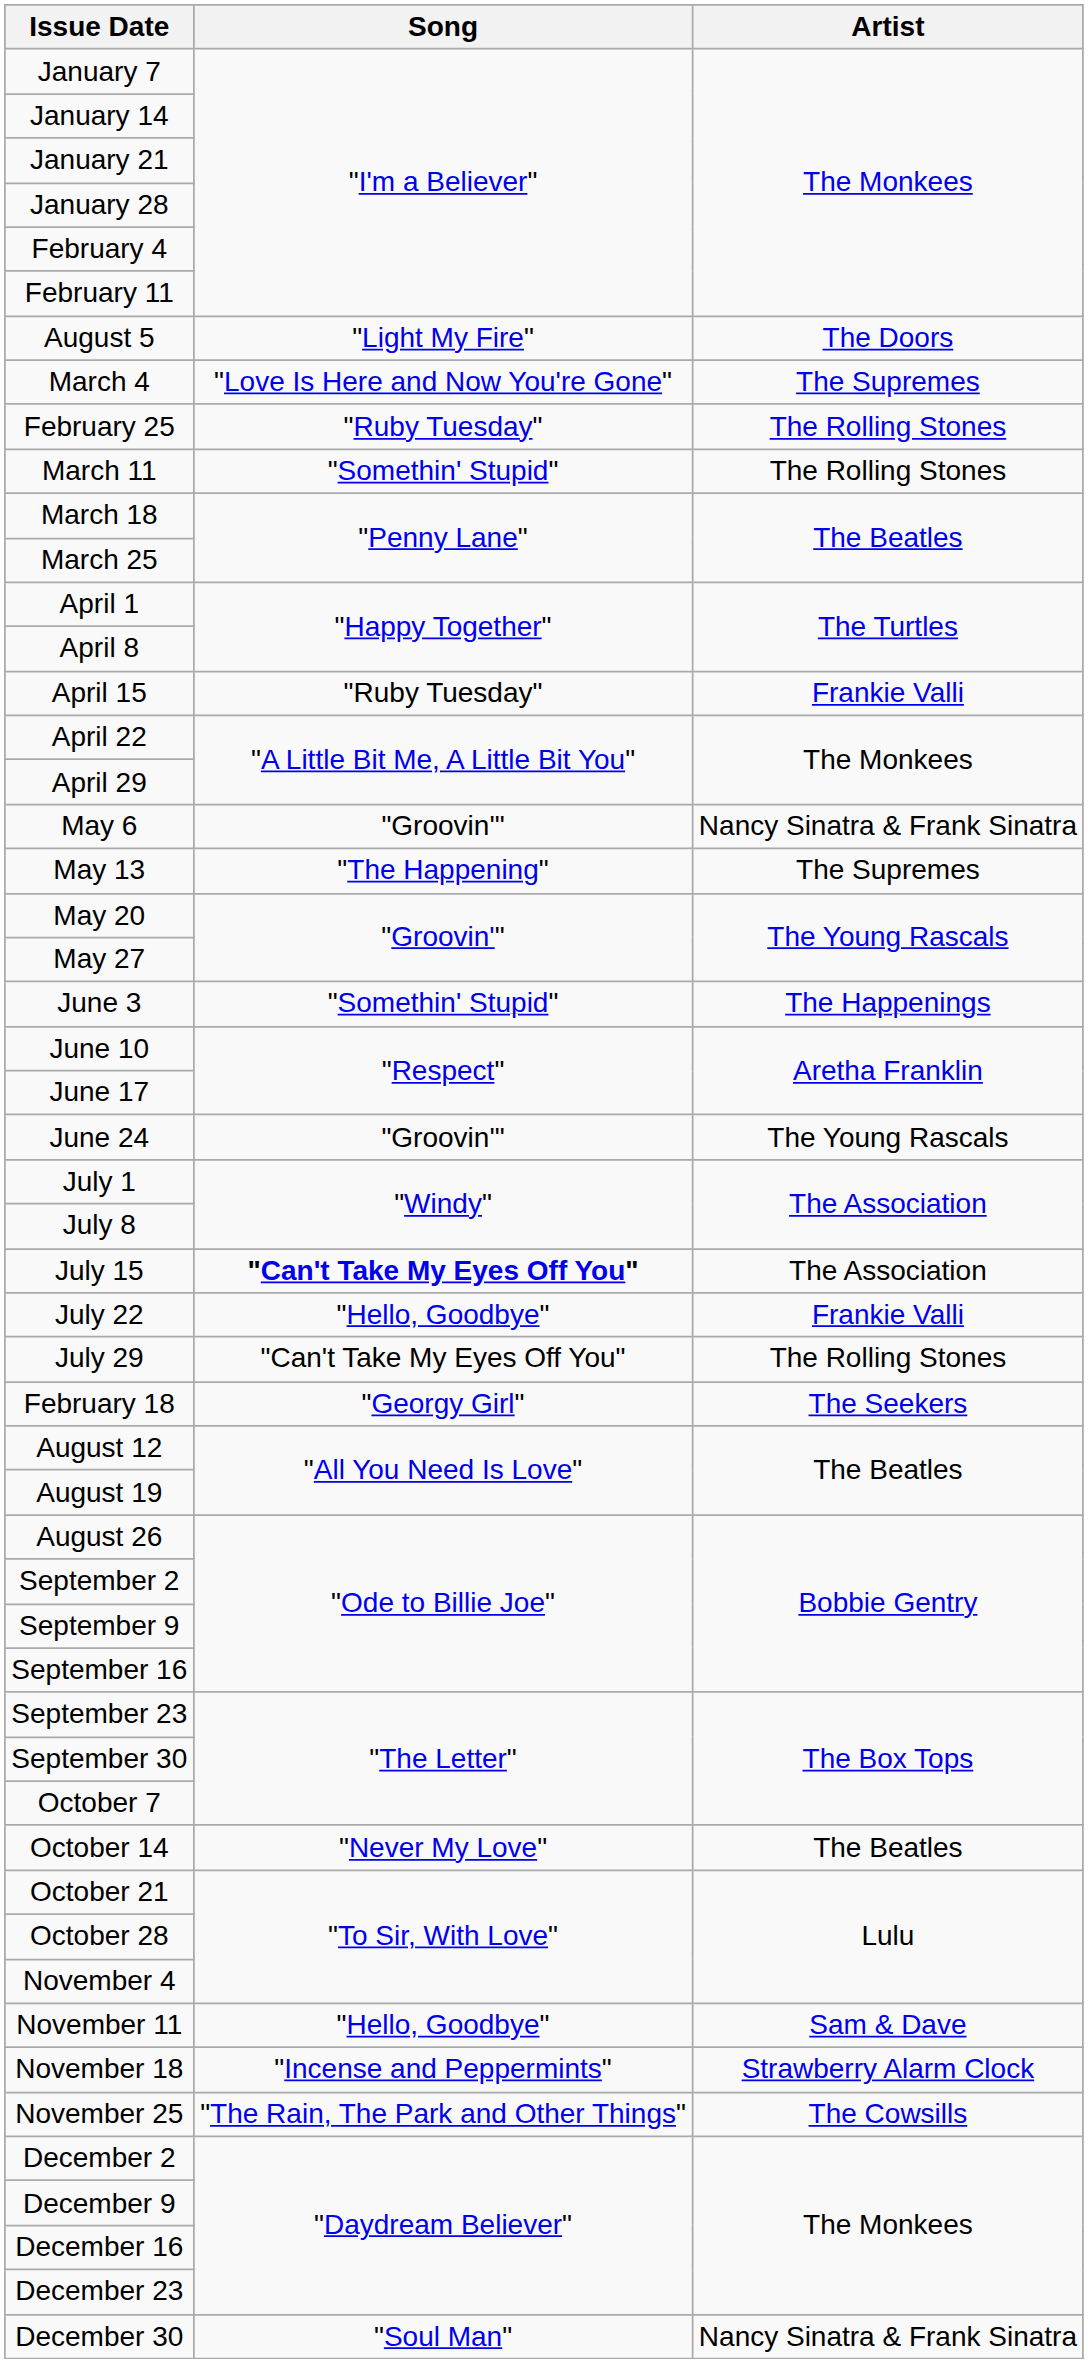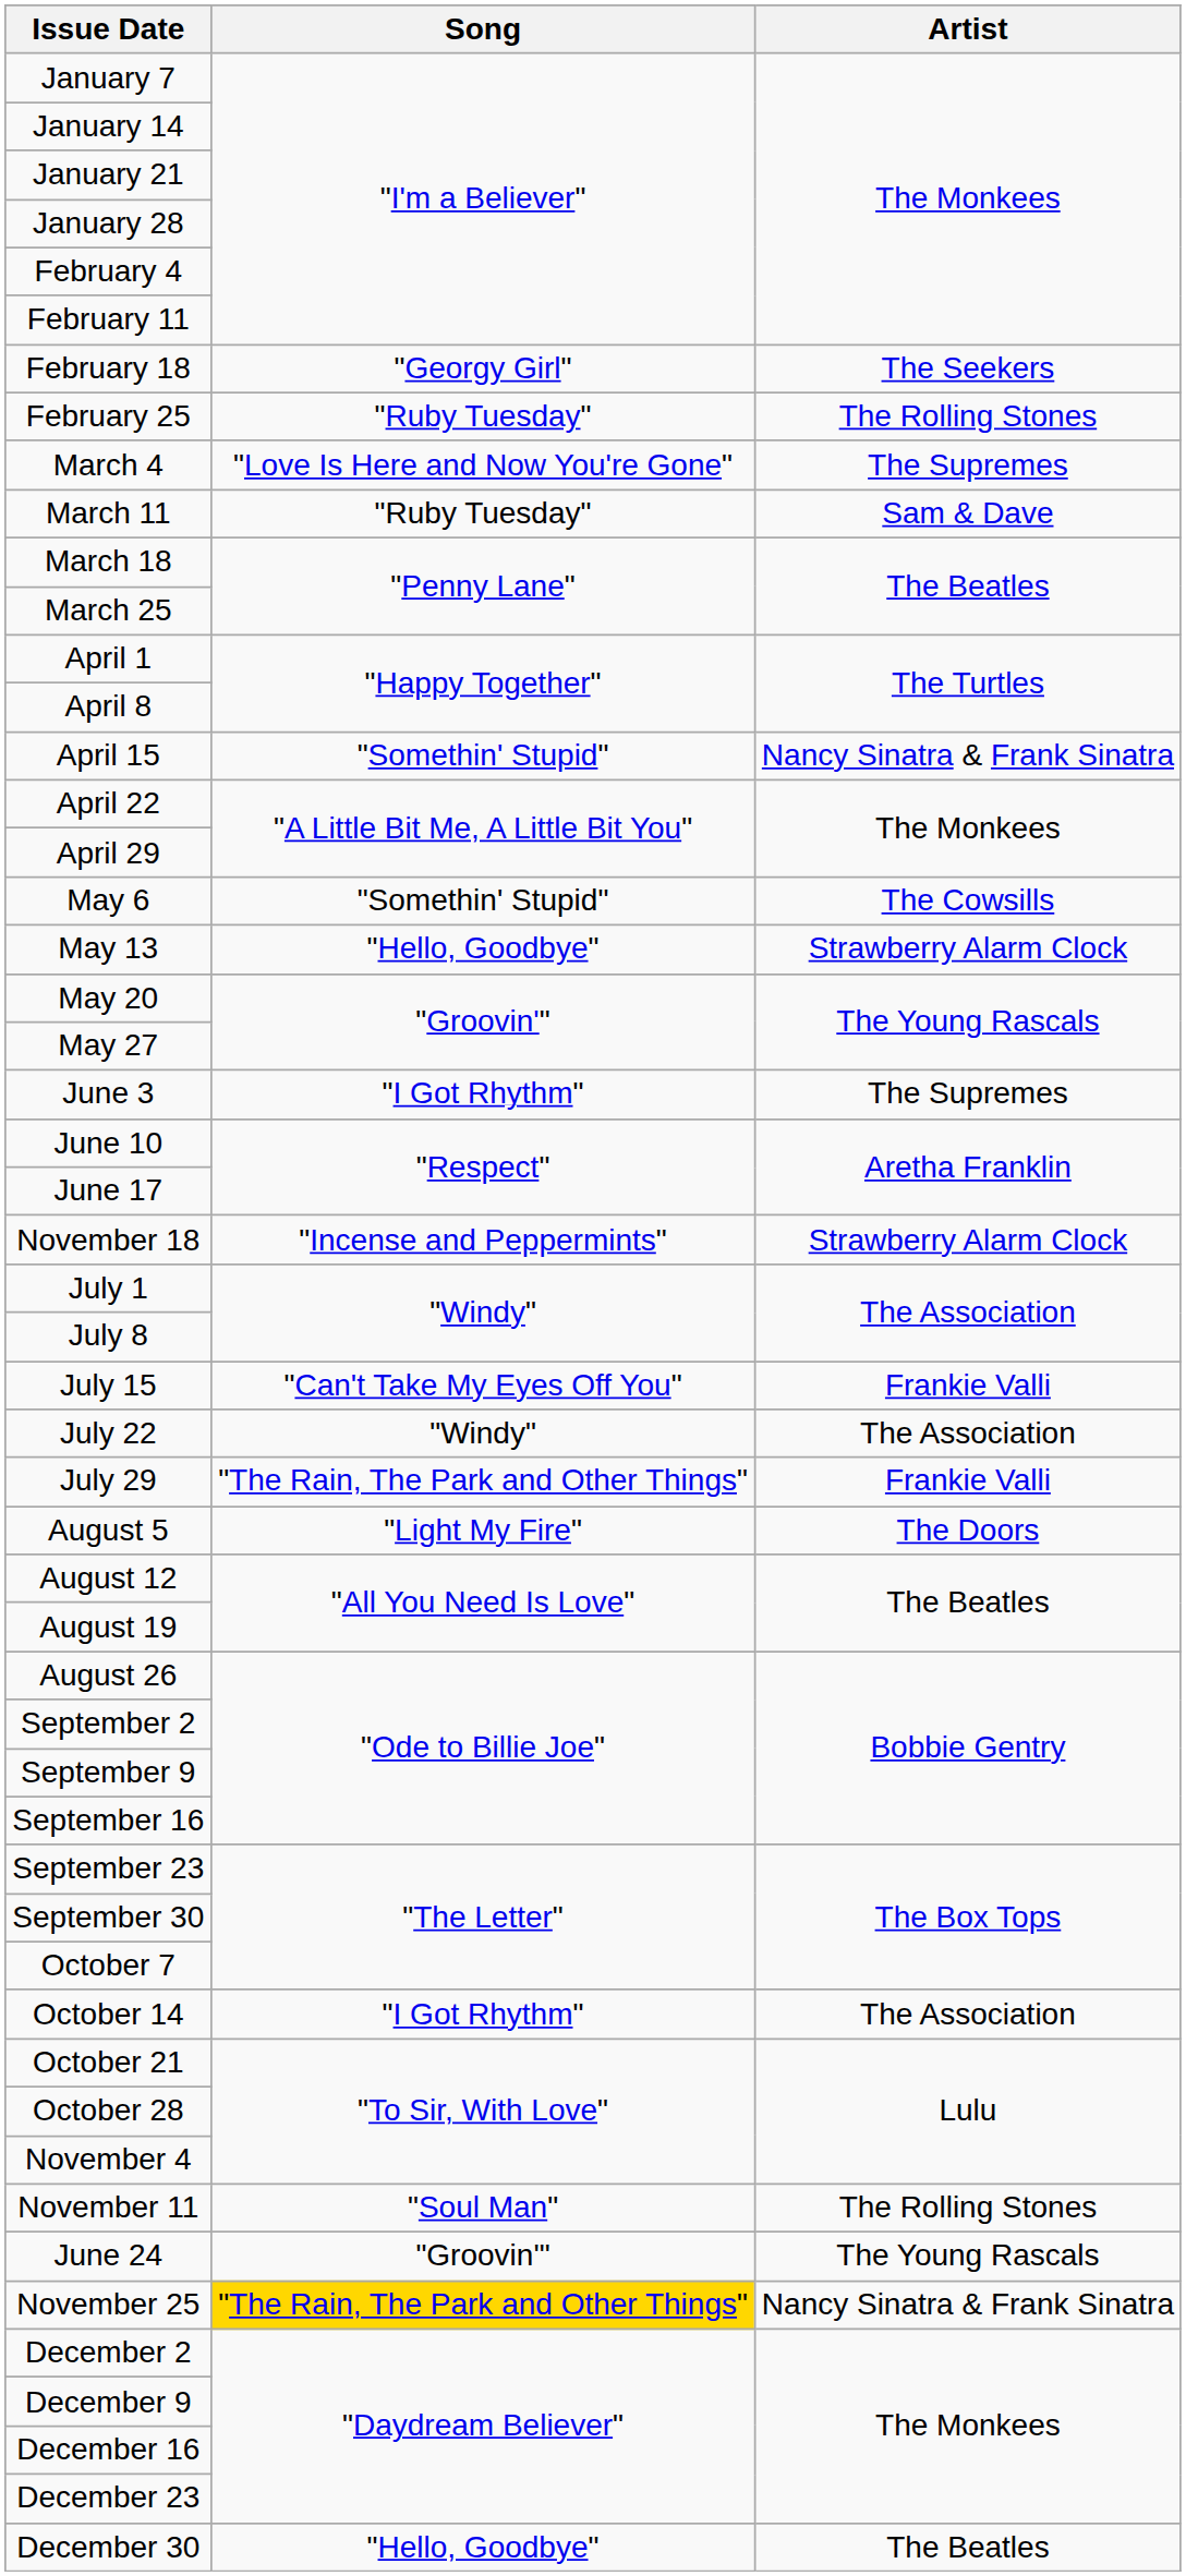 <table class="wikitable plainrowheaders" style="text-align: center">
 <tr>
 <th>Issue Date</th>
 <th>Song</th>
 <th>Artist</th>
 </tr>
 <tr>
 <td>January 7</td>
 <td rowspan="6">"<a href='#'>I'm a Believer</a>"</td>
 <td rowspan="6"><a href='#'>The Monkees</a></td>
 </tr>
 <tr>
 <td>January 14</td>
 </tr>
 <tr>
 <td>January 21</td>
 </tr>
 <tr>
 <td>January 28</td>
 </tr>
 <tr>
 <td>February 4</td>
 </tr>
 <tr>
 <td>February 11</td>
 </tr>
 <tr>
-<td>August 5</td>
-<td>"<a href='#'>Light My Fire</a>"</td>
-<td><a href='#'>The Doors</a></td>
+<td>February 18</td>
+<td>"<a href='#'>Georgy Girl</a>"</td>
+<td><a href='#'>The Seekers</a></td>
+</tr>
+<tr>
+<td>February 25</td>
+<td>"<a href='#'>Ruby Tuesday</a>"</td>
+<td><a href='#'>The Rolling Stones</a></td>
 </tr>
 <tr>
 <td>March 4</td>
 <td>"<a href='#'>Love Is Here and Now You're Gone</a>"</td>
 <td><a href='#'>The Supremes</a></td>
 </tr>
 <tr>
-<td>February 25</td>
-<td>"<a href='#'>Ruby Tuesday</a>"</td>
-<td><a href='#'>The Rolling Stones</a></td>
-</tr>
-<tr>
 <td>March 11</td>
-<td>"<a href='#'>Somethin' Stupid</a>"</td>
-<td>The Rolling Stones</td>
+<td>"Ruby Tuesday"</td>
+<td><a href='#'>Sam & Dave</a></td>
 </tr>
 <tr>
 <td>March 18</td>
 <td rowspan="2">"<a href='#'>Penny Lane</a>"</td>
 <td rowspan="2"><a href='#'>The Beatles</a></td>
 </tr>
 <tr>
 <td>March 25</td>
 </tr>
 <tr>
 <td>April 1</td>
 <td rowspan="2">"<a href='#'>Happy Together</a>"</td>
 <td rowspan="2"><a href='#'>The Turtles</a></td>
 </tr>
 <tr>
 <td>April 8</td>
 </tr>
 <tr>
 <td>April 15</td>
-<td>"Ruby Tuesday"</td>
-<td><a href='#'>Frankie Valli</a></td>
+<td>"<a href='#'>Somethin' Stupid</a>"</td>
+<td><a href='#'>Nancy Sinatra</a> & <a href='#'>Frank Sinatra</a></td>
 </tr>
 <tr>
 <td>April 22</td>
 <td rowspan="2">"<a href='#'>A Little Bit Me, A Little Bit You</a>"</td>
 <td rowspan="2">The Monkees</td>
 </tr>
 <tr>
 <td>April 29</td>
 </tr>
 <tr>
 <td>May 6</td>
-<td>"Groovin'"</td>
-<td>Nancy Sinatra & Frank Sinatra</td>
+<td>"Somethin' Stupid"</td>
+<td><a href='#'>The Cowsills</a></td>
 </tr>
 <tr>
 <td>May 13</td>
-<td>"<a href='#'>The Happening</a>"</td>
-<td>The Supremes</td>
+<td>"<a href='#'>Hello, Goodbye</a>"</td>
+<td><a href='#'>Strawberry Alarm Clock</a></td>
 </tr>
 <tr>
 <td>May 20</td>
 <td rowspan="2">"<a href='#'>Groovin'</a>"</td>
 <td rowspan="2"><a href='#'>The Young Rascals</a></td>
 </tr>
 <tr>
 <td>May 27</td>
 </tr>
 <tr>
 <td>June 3</td>
-<td>"<a href='#'>Somethin' Stupid</a>"</td>
-<td><a href='#'>The Happenings</a></td>
+<td>"<a href='#'>I Got Rhythm</a>"</td>
+<td>The Supremes</td>
 </tr>
 <tr>
 <td>June 10</td>
 <td rowspan="2">"<a href='#'>Respect</a>"</td>
 <td rowspan="2"><a href='#'>Aretha Franklin</a></td>
 </tr>
 <tr>
 <td>June 17</td>
 </tr>
 <tr>
-<td>June 24</td>
-<td>"Groovin'"</td>
-<td>The Young Rascals</td>
+<td>November 18</td>
+<td>"<a href='#'>Incense and Peppermints</a>"</td>
+<td><a href='#'>Strawberry Alarm Clock</a></td>
 </tr>
 <tr>
 <td>July 1</td>
 <td rowspan="2">"<a href='#'>Windy</a>"</td>
 <td rowspan="2"><a href='#'>The Association</a></td>
 </tr>
 <tr>
 <td>July 8</td>
 </tr>
 <tr>
 <td>July 15</td>
-<td><strong>"<a href='#'>Can't Take My Eyes Off You</a>"</strong></td>
+<td>"<a href='#'>Can't Take My Eyes Off You</a>"</td>
+<td><a href='#'>Frankie Valli</a></td>
+</tr>
+<tr>
+<td>July 22</td>
+<td>"Windy"</td>
 <td>The Association</td>
 </tr>
 <tr>
-<td>July 22</td>
-<td>"<a href='#'>Hello, Goodbye</a>"</td>
+<td>July 29</td>
+<td>"<a href='#'>The Rain, The Park and Other Things</a>"</td>
 <td><a href='#'>Frankie Valli</a></td>
 </tr>
 <tr>
-<td>July 29</td>
-<td>"Can't Take My Eyes Off You"</td>
-<td>The Rolling Stones</td>
-</tr>
-<tr>
-<td>February 18</td>
-<td>"<a href='#'>Georgy Girl</a>"</td>
-<td><a href='#'>The Seekers</a></td>
+<td>August 5</td>
+<td>"<a href='#'>Light My Fire</a>"</td>
+<td><a href='#'>The Doors</a></td>
 </tr>
 <tr>
 <td>August 12</td>
 <td rowspan="2">"<a href='#'>All You Need Is Love</a>"</td>
 <td rowspan="2">The Beatles</td>
 </tr>
 <tr>
 <td>August 19</td>
 </tr>
 <tr>
 <td>August 26</td>
 <td rowspan="4">"<a href='#'>Ode to Billie Joe</a>"</td>
 <td rowspan="4"><a href='#'>Bobbie Gentry</a></td>
 </tr>
 <tr>
 <td>September 2</td>
 </tr>
 <tr>
 <td>September 9</td>
 </tr>
 <tr>
 <td>September 16</td>
 </tr>
 <tr>
 <td>September 23</td>
 <td rowspan="3">"<a href='#'>The Letter</a>"</td>
 <td rowspan="3"><a href='#'>The Box Tops</a></td>
 </tr>
 <tr>
 <td>September 30</td>
 </tr>
 <tr>
 <td>October 7</td>
 </tr>
 <tr>
 <td>October 14</td>
-<td>"<a href='#'>Never My Love</a>"</td>
-<td>The Beatles</td>
+<td>"<a href='#'>I Got Rhythm</a>"</td>
+<td>The Association</td>
 </tr>
 <tr>
 <td>October 21</td>
 <td rowspan="3">"<a href='#'>To Sir, With Love</a>"</td>
 <td rowspan="3">Lulu</td>
 </tr>
 <tr>
 <td>October 28</td>
 </tr>
 <tr>
 <td>November 4</td>
 </tr>
 <tr>
 <td>November 11</td>
-<td>"<a href='#'>Hello, Goodbye</a>"</td>
-<td><a href='#'>Sam & Dave</a></td>
+<td>"<a href='#'>Soul Man</a>"</td>
+<td>The Rolling Stones</td>
 </tr>
 <tr>
-<td>November 18</td>
-<td>"<a href='#'>Incense and Peppermints</a>"</td>
-<td><a href='#'>Strawberry Alarm Clock</a></td>
+<td>June 24</td>
+<td>"Groovin'"</td>
+<td>The Young Rascals</td>
 </tr>
 <tr>
 <td>November 25</td>
-<td>"<a href='#'>The Rain, The Park and Other Things</a>"</td>
-<td><a href='#'>The Cowsills</a></td>
+<td style="background: gold;">"<a href='#'>The Rain, The Park and Other Things</a>"</td>
+<td>Nancy Sinatra & Frank Sinatra</td>
 </tr>
 <tr>
 <td>December 2</td>
 <td rowspan="4">"<a href='#'>Daydream Believer</a>"</td>
 <td rowspan="4">The Monkees</td>
 </tr>
 <tr>
 <td>December 9</td>
 </tr>
 <tr>
 <td>December 16</td>
 </tr>
 <tr>
 <td>December 23</td>
 </tr>
 <tr>
 <td>December 30</td>
-<td>"<a href='#'>Soul Man</a>"</td>
-<td>Nancy Sinatra & Frank Sinatra</td>
+<td>"<a href='#'>Hello, Goodbye</a>"</td>
+<td>The Beatles</td>
 </tr>
 </table>
